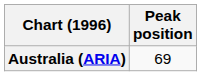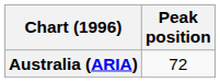 <table class="wikitable plainrowheaders" style="text-align:center">
 <tr>
 <th>Chart (1996)</th>
 <th>Peak<br>position</th>
 </tr>
 <tr>
 <th scope="row">Australia (<a href='#'>ARIA</a>)</th>
-<td>69</td>
+<td>72</td>
 </tr>
 </table>
